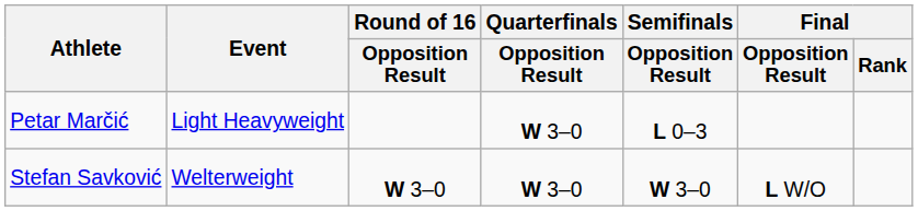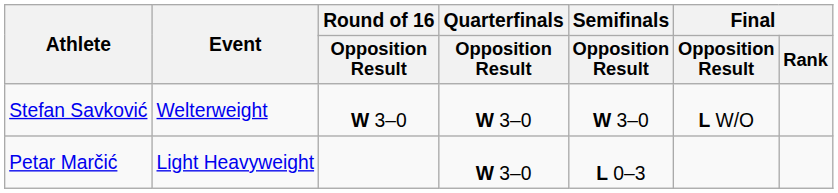 <table class="wikitable" style="font-size:90%">
 <tr>
 <th rowspan=2>Athlete</th>
 <th rowspan=2>Event</th>
 <th>Round of 16</th>
 <th>Quarterfinals</th>
 <th>Semifinals</th>
 <th colspan=2>Final</th>
 </tr>
 <tr style="font-size:95%">
 <th>Opposition<br>Result</th>
 <th>Opposition<br>Result</th>
 <th>Opposition<br>Result</th>
 <th>Opposition<br>Result</th>
 <th>Rank</th>
 </tr>
 <tr align=center>
+<td align=left><a href='#'>Stefan Savković</a></td>
+<td align=left><a href='#'>Welterweight</a></td>
+<td><br><strong>W</strong> 3–0</td>
+<td><br><strong>W</strong> 3–0</td>
+<td><br><strong>W</strong> 3–0</td>
+<td><br><strong>L</strong> W/O</td>
+<td></td>
+</tr>
+<tr align=center>
 <td align=left><a href='#'>Petar Marčić</a></td>
 <td align=left><a href='#'>Light Heavyweight</a></td>
 <td></td>
 <td><br><strong>W</strong> 3–0</td>
 <td><br><strong>L</strong> 0–3</td>
 <td></td>
 <td></td>
 </tr>
-<tr align=center>
-<td align=left><a href='#'>Stefan Savković</a></td>
-<td align=left><a href='#'>Welterweight</a></td>
-<td><br><strong>W</strong> 3–0</td>
-<td><br><strong>W</strong> 3–0</td>
-<td><br><strong>W</strong> 3–0</td>
-<td><br><strong>L</strong> W/O</td>
-<td></td>
-</tr>
 </table>
